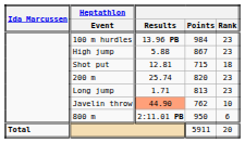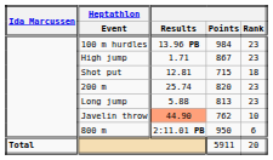 <table class=wikitable style="font-size:90%; border: double;">
 <tr>
 <th style="border-right:double" rowspan="2"><a href='#'>Ida Marcussen</a></th>
 <th style="border-right:double"><a href='#'>Heptathlon</a></th>
 <th colspan="3"></th>
 </tr>
 <tr>
 <th style="border-right:double">Event</th>
 <th>Results</th>
 <th>Points</th>
 <th>Rank</th>
 </tr>
 <tr style="border-top: double;">
 <td style="border-right:double" rowspan="7"></td>
 <td style="border-right:double">100 m hurdles</td>
 <td align=center>13.96 <strong>PB</strong></td>
 <td align=center>984</td>
 <td align=center>23</td>
 </tr>
 <tr>
 <td style="border-right:double">High jump</td>
-<td align=center>5.88</td>
+<td align=center>1.71</td>
 <td align=center>867</td>
 <td align=center>23</td>
 </tr>
 <tr>
 <td style="border-right:double">Shot put</td>
 <td align=center>12.81</td>
 <td align=center>715</td>
 <td align=center>18</td>
 </tr>
 <tr>
 <td style="border-right:double">200 m</td>
 <td align=center>25.74</td>
 <td align=center>820</td>
 <td align=center>23</td>
 </tr>
 <tr>
 <td style="border-right:double">Long jump</td>
-<td align=center>1.71</td>
+<td align=center>5.88</td>
 <td align=center>813</td>
 <td align=center>23</td>
 </tr>
 <tr>
 <td style="border-right:double">Javelin throw</td>
 <td align=center style="background: lightsalmon;">44.90</td>
 <td align=center>762</td>
 <td align=center>10</td>
 </tr>
 <tr>
 <td style="border-right:double">800 m</td>
 <td align=center>2:11.01 <strong>PB</strong></td>
 <td align=center>950</td>
 <td align=center>6</td>
 </tr>
 <tr style="border-top: double;">
 <td style="border-right:double"><strong>Total</strong></td>
 <td colspan="2" style="background:wheat; border-right:double;"></td>
 <td align=center>5911</td>
 <td align=center>20</td>
 </tr>
 </table>
